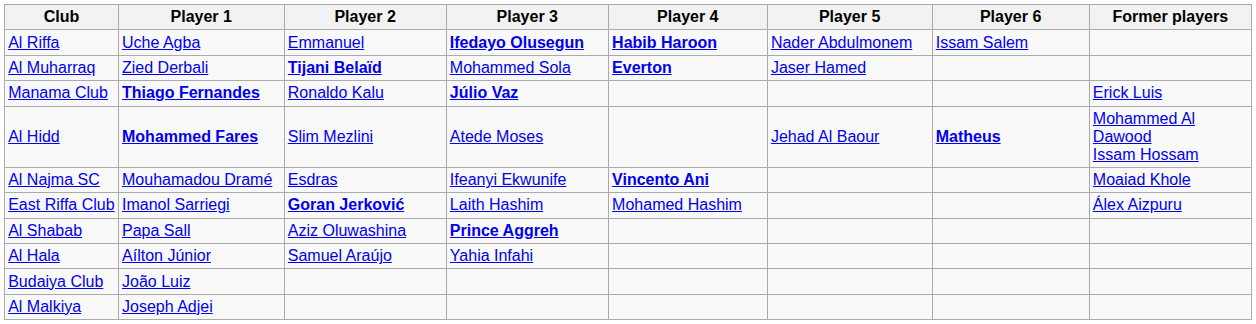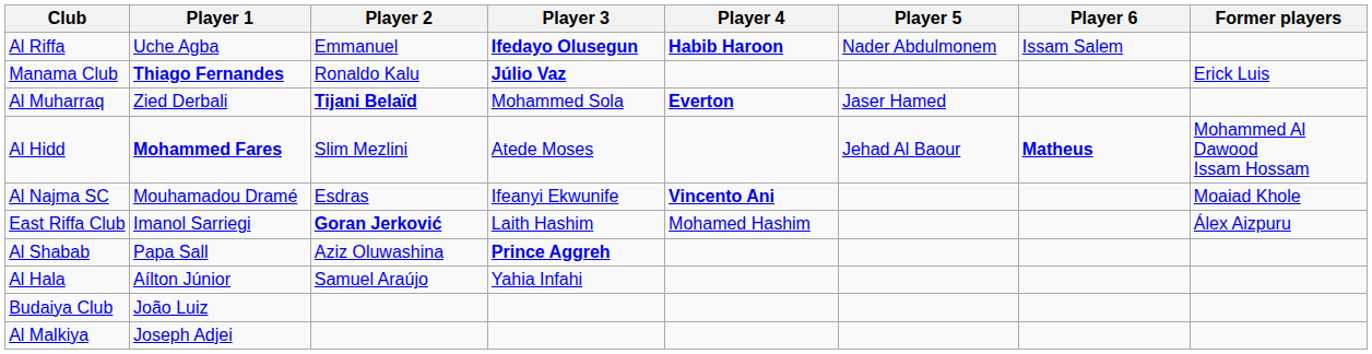 <table class="wikitable" border="1">
 <tr>
 <th width="120">Club</th>
 <th width="180">Player 1</th>
 <th width="180">Player 2</th>
 <th width="180">Player 3</th>
 <th width="180">Player 4</th>
 <th width="180">Player 5</th>
 <th width="180">Player 6</th>
 <th width="180">Former players</th>
 </tr>
 <tr>
 <td><a href='#'>Al Riffa</a></td>
 <td> <a href='#'>Uche Agba</a></td>
 <td> <a href='#'>Emmanuel</a></td>
 <td><strong> <a href='#'>Ifedayo Olusegun</a></strong></td>
 <td><strong> <a href='#'>Habib Haroon</a></strong></td>
 <td> <a href='#'>Nader Abdulmonem</a></td>
 <td> <a href='#'>Issam Salem</a></td>
 <td></td>
 </tr>
 <tr>
+<td><a href='#'>Manama Club</a></td>
+<td><strong> <a href='#'>Thiago Fernandes</a></strong></td>
+<td> <a href='#'>Ronaldo Kalu</a></td>
+<td><strong> <a href='#'>Júlio Vaz</a></strong></td>
+<td></td>
+<td></td>
+<td></td>
+<td> <a href='#'>Erick Luis</a></td>
+</tr>
+<tr>
 <td><a href='#'>Al Muharraq</a></td>
 <td> <a href='#'>Zied Derbali</a></td>
 <td><strong> <a href='#'>Tijani Belaïd</a></strong></td>
 <td> <a href='#'>Mohammed Sola</a></td>
 <td><strong> <a href='#'>Everton</a></strong></td>
 <td> <a href='#'>Jaser Hamed</a></td>
 <td></td>
 <td></td>
-</tr>
-<tr>
-<td><a href='#'>Manama Club</a></td>
-<td><strong> <a href='#'>Thiago Fernandes</a></strong></td>
-<td> <a href='#'>Ronaldo Kalu</a></td>
-<td><strong> <a href='#'>Júlio Vaz</a></strong></td>
-<td></td>
-<td></td>
-<td></td>
-<td> <a href='#'>Erick Luis</a></td>
 </tr>
 <tr>
 <td><a href='#'>Al Hidd</a></td>
 <td><strong> <a href='#'>Mohammed Fares</a></strong></td>
 <td> <a href='#'>Slim Mezlini</a></td>
 <td> <a href='#'>Atede Moses</a></td>
 <td> </td>
 <td> <a href='#'>Jehad Al Baour</a></td>
 <td><strong> <a href='#'>Matheus</a></strong></td>
 <td> <a href='#'>Mohammed Al Dawood</a><br> <a href='#'>Issam Hossam</a></td>
 </tr>
 <tr>
 <td><a href='#'>Al Najma SC</a></td>
 <td> <a href='#'>Mouhamadou Dramé</a></td>
 <td> <a href='#'>Esdras</a></td>
 <td> <a href='#'>Ifeanyi Ekwunife</a></td>
 <td><strong> <a href='#'>Vincento Ani</a></strong></td>
 <td></td>
 <td></td>
 <td> <a href='#'>Moaiad Khole</a></td>
 </tr>
 <tr>
 <td><a href='#'>East Riffa Club</a></td>
 <td> <a href='#'>Imanol Sarriegi</a></td>
 <td><strong> <a href='#'>Goran Jerković</a></strong></td>
 <td> <a href='#'>Laith Hashim</a></td>
 <td> <a href='#'>Mohamed Hashim</a></td>
 <td></td>
 <td></td>
 <td> <a href='#'>Álex Aizpuru</a></td>
 </tr>
 <tr>
 <td><a href='#'>Al Shabab</a></td>
 <td> <a href='#'>Papa Sall</a></td>
 <td> <a href='#'>Aziz Oluwashina</a></td>
 <td><strong> <a href='#'>Prince Aggreh</a></strong></td>
 <td></td>
 <td></td>
 <td></td>
 <td></td>
 </tr>
 <tr>
 <td><a href='#'>Al Hala</a></td>
 <td> <a href='#'>Aílton Júnior</a></td>
 <td> <a href='#'>Samuel Araújo</a></td>
 <td> <a href='#'>Yahia Infahi</a></td>
 <td></td>
 <td></td>
 <td></td>
 <td></td>
 </tr>
 <tr>
 <td><a href='#'>Budaiya Club</a></td>
 <td> <a href='#'>João Luiz</a></td>
 <td></td>
 <td></td>
 <td></td>
 <td></td>
 <td></td>
 <td></td>
 </tr>
 <tr>
 <td><a href='#'>Al Malkiya</a></td>
 <td> <a href='#'>Joseph Adjei</a></td>
 <td></td>
 <td></td>
 <td></td>
 <td></td>
 <td></td>
 <td></td>
 </tr>
 <tr>
 </tr>
 </table>
